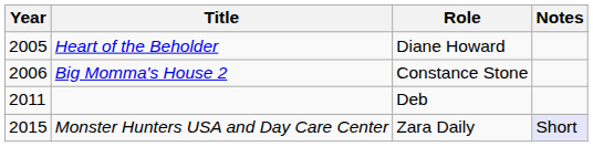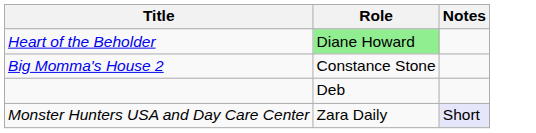 <table class="wikitable sortable">
 <tr>
-<th>Year</th>
 <th>Title</th>
 <th>Role</th>
 <th class="unsortable">Notes</th>
 </tr>
 <tr>
-<td>2005</td>
 <td><em><a href='#'>Heart of the Beholder</a></em></td>
-<td>Diane Howard</td>
+<td style="background: lightgreen;">Diane Howard</td>
 <td></td>
 </tr>
 <tr>
-<td>2006</td>
 <td><em><a href='#'>Big Momma's House 2</a></em></td>
 <td>Constance Stone</td>
 <td></td>
 </tr>
 <tr>
-<td>2011</td>
 <td><em></em></td>
 <td>Deb</td>
 <td></td>
 </tr>
 <tr>
-<td>2015</td>
 <td><em>Monster Hunters USA and Day Care Center</em></td>
 <td>Zara Daily</td>
 <td style="background: lavender;">Short</td>
 </tr>
 </table>
